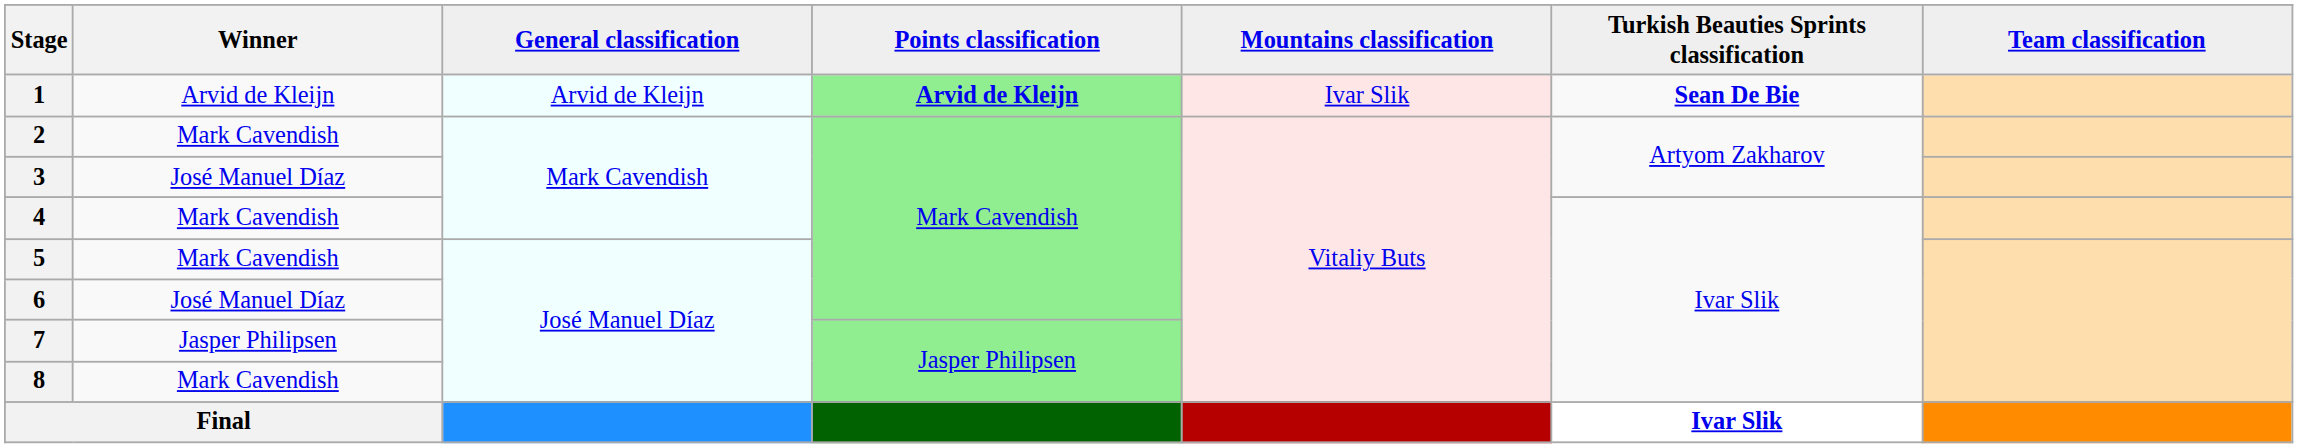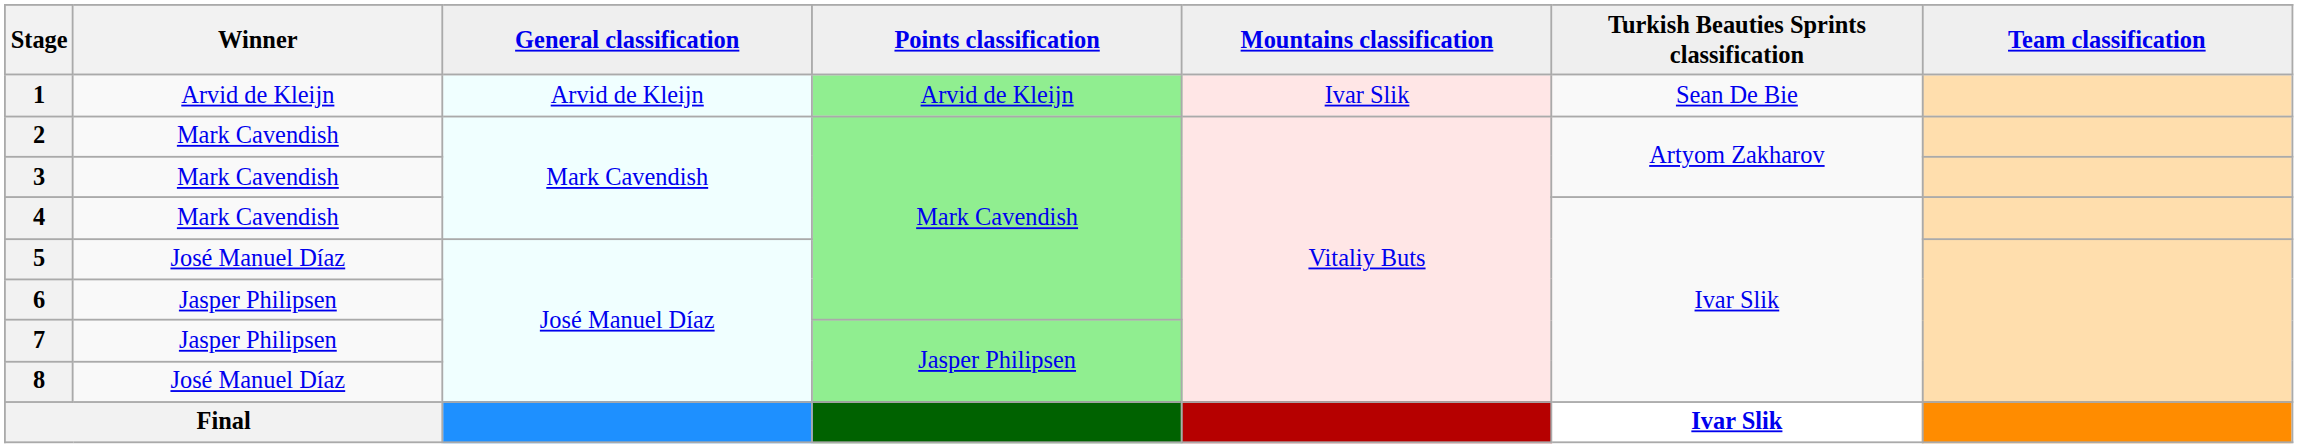 <table class="wikitable" style="text-align: center; font-size:smaller;">
 <tr>
 <th style="width:1%;">Stage</th>
 <th style="width:16.5%;">Winner</th>
 <th style="background:#efefef; width:16.5%;"><a href='#'>General classification</a><br></th>
 <th style="background:#efefef; width:16.5%;"><a href='#'>Points classification</a><br></th>
 <th style="background:#efefef; width:16.5%;"><a href='#'>Mountains classification</a><br></th>
 <th style="background:#efefef; width:16.5%;">Turkish Beauties Sprints classification<br></th>
 <th style="background:#efefef; width:16.5%;"><a href='#'>Team classification</a></th>
 </tr>
 <tr>
 <th>1</th>
 <td><a href='#'>Arvid de Kleijn</a></td>
 <td style="background:azure;"><a href='#'>Arvid de Kleijn</a></td>
-<td style="background:lightgreen;"><strong><a href='#'>Arvid de Kleijn</a></strong></td>
+<td style="background:lightgreen;"><a href='#'>Arvid de Kleijn</a></td>
 <td style="background:#FFE6E6;"><a href='#'>Ivar Slik</a></td>
-<td style="background:offwhite;"><strong><a href='#'>Sean De Bie</a></strong></td>
+<td style="background:offwhite;"><a href='#'>Sean De Bie</a></td>
 <td style="background:navajowhite;"></td>
 </tr>
 <tr>
 <th>2</th>
 <td><a href='#'>Mark Cavendish</a></td>
 <td style="background:azure;" rowspan="3"><a href='#'>Mark Cavendish</a></td>
 <td style="background:lightgreen;" rowspan="5"><a href='#'>Mark Cavendish</a></td>
 <td style="background:#FFE6E6;" rowspan="7"><a href='#'>Vitaliy Buts</a></td>
 <td style="background:offwhite;" rowspan="2"><a href='#'>Artyom Zakharov</a></td>
 <td style="background:navajowhite;"></td>
 </tr>
 <tr>
 <th>3</th>
-<td><a href='#'>José Manuel Díaz</a></td>
+<td><a href='#'>Mark Cavendish</a></td>
 <td style="background:navajowhite;"></td>
 </tr>
 <tr>
 <th>4</th>
 <td><a href='#'>Mark Cavendish</a></td>
 <td style="background:offwhite;" rowspan="5"><a href='#'>Ivar Slik</a></td>
 <td style="background:navajowhite;"></td>
 </tr>
 <tr>
 <th>5</th>
-<td><a href='#'>Mark Cavendish</a></td>
+<td><a href='#'>José Manuel Díaz</a></td>
 <td style="background:azure;" rowspan="4"><a href='#'>José Manuel Díaz</a></td>
 <td style="background:navajowhite;" rowspan="4"></td>
 </tr>
 <tr>
 <th>6</th>
-<td><a href='#'>José Manuel Díaz</a></td>
+<td><a href='#'>Jasper Philipsen</a></td>
 </tr>
 <tr>
 <th>7</th>
 <td><a href='#'>Jasper Philipsen</a></td>
 <td style="background:lightgreen;" rowspan="2"><a href='#'>Jasper Philipsen</a></td>
 </tr>
 <tr>
 <th>8</th>
-<td><a href='#'>Mark Cavendish</a></td>
+<td><a href='#'>José Manuel Díaz</a></td>
 </tr>
 <tr>
 <th colspan="2">Final</th>
 <th style="background:dodgerblue;"></th>
 <th style="background:#006200;"></th>
 <th style="background:#B60000;"></th>
 <th style="background:white;"><a href='#'>Ivar Slik</a></th>
 <th style="background:#FF8C00;"></th>
 </tr>
 </table>
